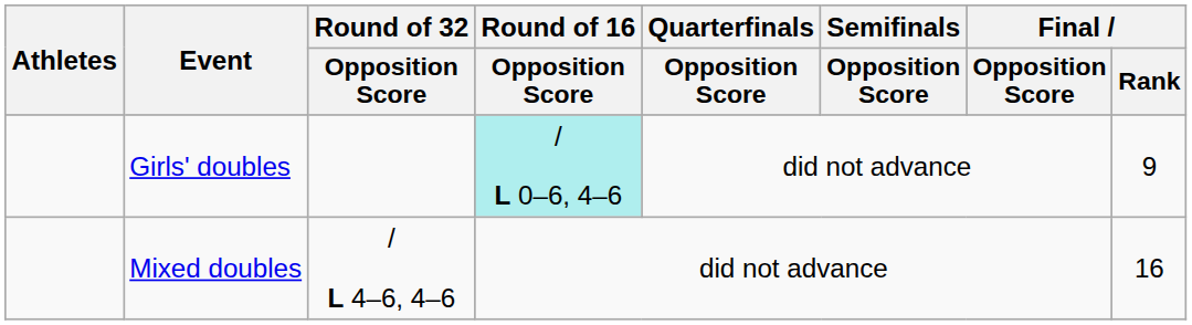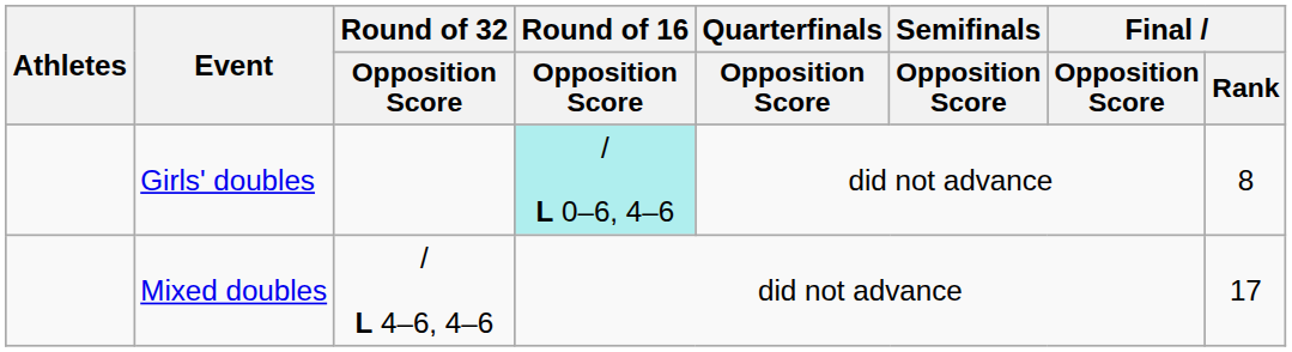 <table class=wikitable style="font-size:90%">
 <tr>
 <th rowspan=2>Athletes</th>
 <th rowspan=2>Event</th>
 <th>Round of 32</th>
 <th>Round of 16</th>
 <th>Quarterfinals</th>
 <th>Semifinals</th>
 <th colspan=2>Final / </th>
 </tr>
 <tr style="font-size:95%">
 <th>Opposition<br>Score</th>
 <th>Opposition<br>Score</th>
 <th>Opposition<br>Score</th>
 <th>Opposition<br>Score</th>
 <th>Opposition<br>Score</th>
 <th>Rank</th>
 </tr>
 <tr align=center>
 <td align=left><br></td>
 <td align=left><a href='#'>Girls' doubles</a></td>
 <td></td>
 <td style="background: paleturquoise;"> /<br><br><strong>L</strong> 0–6, 4–6</td>
 <td colspan=3>did not advance</td>
-<td>9</td>
+<td>8</td>
 </tr>
 <tr align=center>
 <td align=left><br></td>
 <td align=left><a href='#'>Mixed doubles</a></td>
 <td> /<br><br><strong>L</strong> 4–6, 4–6</td>
 <td colspan=4>did not advance</td>
-<td>16</td>
+<td>17</td>
 </tr>
 </table>
